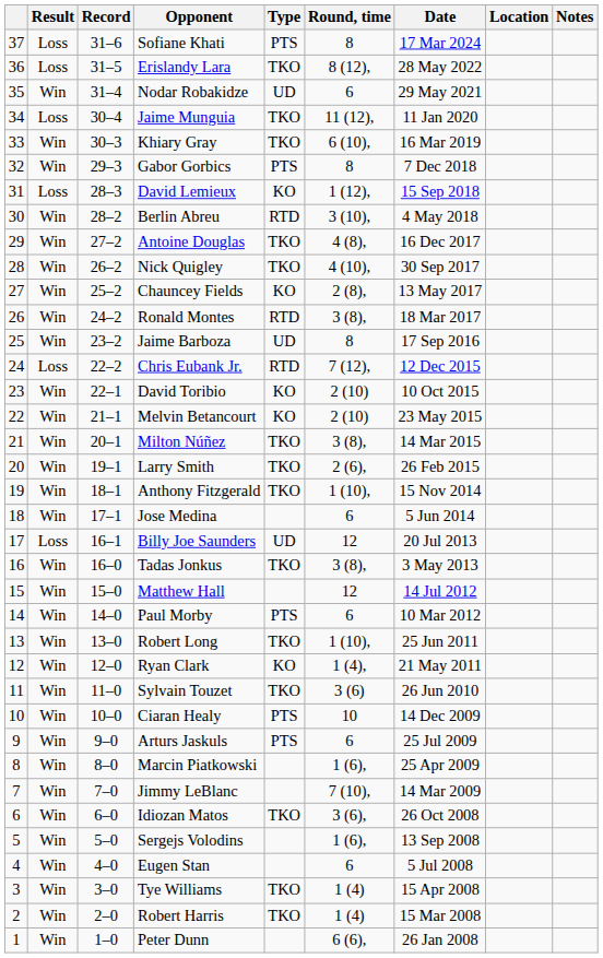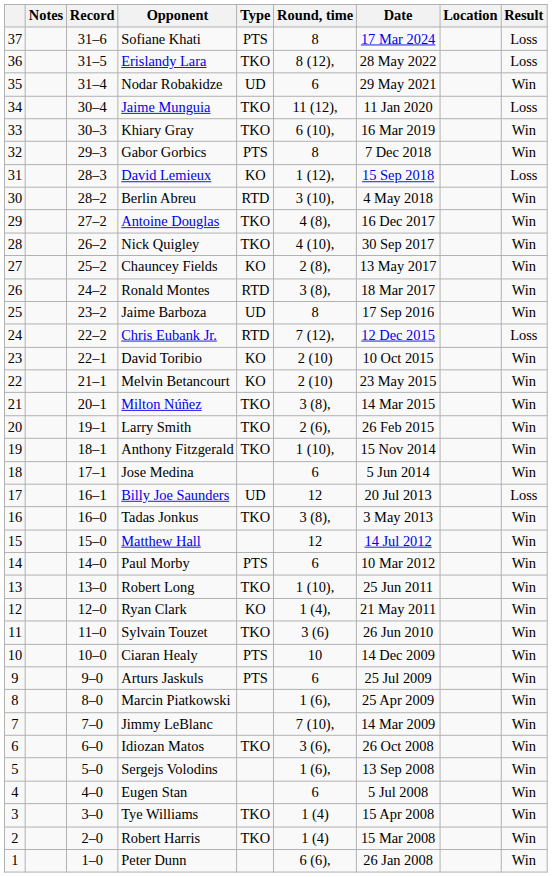 <table class="wikitable" style="text-align:center">
 <tr>
 <th></th>
-<th>Result</th>
+<th>Notes</th>
 <th>Record</th>
 <th>Opponent</th>
 <th>Type</th>
 <th>Round, time</th>
 <th>Date</th>
 <th>Location</th>
-<th>Notes</th>
+<th>Result</th>
 </tr>
 <tr>
 <td>37</td>
-<td>Loss</td>
+<td></td>
 <td>31–6</td>
 <td align=left>Sofiane Khati</td>
 <td>PTS</td>
 <td>8</td>
 <td><a href='#'>17 Mar 2024</a></td>
 <td align=left></td>
-<td></td>
+<td>Loss</td>
 </tr>
 <tr align=center>
 <td>36</td>
-<td>Loss</td>
+<td align=left></td>
 <td>31–5</td>
 <td align=left><a href='#'>Erislandy Lara</a></td>
 <td>TKO</td>
 <td>8 (12), </td>
 <td>28 May 2022</td>
 <td align=left><br></td>
-<td align=left></td>
+<td>Loss</td>
 </tr>
 <tr align=center>
 <td>35</td>
-<td>Win</td>
+<td></td>
 <td>31–4</td>
 <td align=left>Nodar Robakidze</td>
 <td>UD</td>
 <td>6</td>
 <td>29 May 2021</td>
 <td align=left><br></td>
-<td></td>
+<td>Win</td>
 </tr>
 <tr align=center>
 <td>34</td>
-<td>Loss</td>
+<td></td>
 <td>30–4</td>
 <td align=left><a href='#'>Jaime Munguia</a></td>
 <td>TKO</td>
 <td>11 (12), </td>
 <td>11 Jan 2020</td>
 <td align=left><br></td>
-<td></td>
+<td>Loss</td>
 </tr>
 <tr align=center>
 <td>33</td>
-<td>Win</td>
+<td></td>
 <td>30–3</td>
 <td align=left>Khiary Gray</td>
 <td>TKO</td>
 <td>6 (10), </td>
 <td>16 Mar 2019</td>
 <td align=left></td>
-<td></td>
+<td>Win</td>
 </tr>
 <tr align=center>
 <td>32</td>
-<td>Win</td>
+<td></td>
 <td>29–3</td>
 <td align=left>Gabor Gorbics</td>
 <td>PTS</td>
 <td>8</td>
 <td>7 Dec 2018</td>
 <td align=left></td>
-<td></td>
+<td>Win</td>
 </tr>
 <tr align=center>
 <td>31</td>
-<td>Loss</td>
+<td></td>
 <td>28–3</td>
 <td align=left><a href='#'>David Lemieux</a></td>
 <td>KO</td>
 <td>1 (12), </td>
 <td><a href='#'>15 Sep 2018</a></td>
 <td align=left></td>
-<td></td>
+<td>Loss</td>
 </tr>
 <tr align=center>
 <td>30</td>
-<td>Win</td>
+<td></td>
 <td>28–2</td>
 <td align=left>Berlin Abreu</td>
 <td>RTD</td>
 <td>3 (10), </td>
 <td>4 May 2018</td>
 <td align=left></td>
-<td></td>
+<td>Win</td>
 </tr>
 <tr align=center>
 <td>29</td>
-<td>Win</td>
+<td align=left></td>
 <td>27–2</td>
 <td align=left><a href='#'>Antoine Douglas</a></td>
 <td>TKO</td>
 <td>4 (8), </td>
 <td>16 Dec 2017</td>
 <td align=left></td>
-<td align=left></td>
+<td>Win</td>
 </tr>
 <tr align=center>
 <td>28</td>
-<td>Win</td>
+<td></td>
 <td>26–2</td>
 <td align=left>Nick Quigley</td>
 <td>TKO</td>
 <td>4 (10), </td>
 <td>30 Sep 2017</td>
 <td align=left></td>
-<td></td>
+<td>Win</td>
 </tr>
 <tr align=center>
 <td>27</td>
-<td>Win</td>
+<td></td>
 <td>25–2</td>
 <td align=left>Chauncey Fields</td>
 <td>KO</td>
 <td>2 (8), </td>
 <td>13 May 2017</td>
 <td align=left></td>
-<td></td>
+<td>Win</td>
 </tr>
 <tr align=center>
 <td>26</td>
-<td>Win</td>
+<td></td>
 <td>24–2</td>
 <td align=left>Ronald Montes</td>
 <td>RTD</td>
 <td>3 (8), </td>
 <td>18 Mar 2017</td>
 <td align=left></td>
-<td></td>
+<td>Win</td>
 </tr>
 <tr align=center>
 <td>25</td>
-<td>Win</td>
+<td></td>
 <td>23–2</td>
 <td align=left>Jaime Barboza</td>
 <td>UD</td>
 <td>8</td>
 <td>17 Sep 2016</td>
 <td align=left></td>
-<td></td>
+<td>Win</td>
 </tr>
 <tr align=center>
 <td>24</td>
-<td>Loss</td>
+<td align=left></td>
 <td>22–2</td>
 <td align=left><a href='#'>Chris Eubank Jr.</a></td>
 <td>RTD</td>
 <td>7 (12), </td>
 <td><a href='#'>12 Dec 2015</a></td>
 <td align=left></td>
-<td align=left></td>
+<td>Loss</td>
 </tr>
 <tr align=center>
 <td>23</td>
-<td>Win</td>
+<td></td>
 <td>22–1</td>
 <td align=left>David Toribio</td>
 <td>KO</td>
 <td>2 (10)</td>
 <td>10 Oct 2015</td>
 <td align=left></td>
-<td></td>
+<td>Win</td>
 </tr>
 <tr align=center>
 <td>22</td>
-<td>Win</td>
+<td></td>
 <td>21–1</td>
 <td align=left>Melvin Betancourt</td>
 <td>KO</td>
 <td>2 (10)</td>
 <td>23 May 2015</td>
 <td align=left></td>
-<td></td>
+<td>Win</td>
 </tr>
 <tr align=center>
 <td>21</td>
-<td>Win</td>
+<td></td>
 <td>20–1</td>
 <td align=left><a href='#'>Milton Núñez</a></td>
 <td>TKO</td>
 <td>3 (8), </td>
 <td>14 Mar 2015</td>
 <td align=left></td>
-<td></td>
+<td>Win</td>
 </tr>
 <tr align=center>
 <td>20</td>
-<td>Win</td>
+<td></td>
 <td>19–1</td>
 <td align=left>Larry Smith</td>
 <td>TKO</td>
 <td>2 (6), </td>
 <td>26 Feb 2015</td>
 <td align=left></td>
-<td></td>
+<td>Win</td>
 </tr>
 <tr align=center>
 <td>19</td>
-<td>Win</td>
+<td></td>
 <td>18–1</td>
 <td align=left>Anthony Fitzgerald</td>
 <td>TKO</td>
 <td>1 (10), </td>
 <td>15 Nov 2014</td>
 <td align=left></td>
-<td></td>
+<td>Win</td>
 </tr>
 <tr align=center>
 <td>18</td>
-<td>Win</td>
+<td></td>
 <td>17–1</td>
 <td align=left>Jose Medina</td>
 <td></td>
 <td>6</td>
 <td>5 Jun 2014</td>
 <td align=left></td>
-<td></td>
+<td>Win</td>
 </tr>
 <tr align=center>
 <td>17</td>
-<td>Loss</td>
+<td align=left></td>
 <td>16–1</td>
 <td align=left><a href='#'>Billy Joe Saunders</a></td>
 <td>UD</td>
 <td>12</td>
 <td>20 Jul 2013</td>
 <td align=left></td>
-<td align=left></td>
+<td>Loss</td>
 </tr>
 <tr align=center>
 <td>16</td>
-<td>Win</td>
+<td align=left></td>
 <td>16–0</td>
 <td align=left>Tadas Jonkus</td>
 <td>TKO</td>
 <td>3 (8), </td>
 <td>3 May 2013</td>
 <td align=left></td>
-<td align=left></td>
+<td>Win</td>
 </tr>
 <tr align=center>
 <td>15</td>
-<td>Win</td>
+<td align=left></td>
 <td>15–0</td>
 <td align=left><a href='#'>Matthew Hall</a></td>
 <td></td>
 <td>12</td>
 <td><a href='#'>14 Jul 2012</a></td>
 <td align=left></td>
-<td align=left></td>
+<td>Win</td>
 </tr>
 <tr align=center>
 <td>14</td>
-<td>Win</td>
+<td></td>
 <td>14–0</td>
 <td align=left>Paul Morby</td>
 <td>PTS</td>
 <td>6</td>
 <td>10 Mar 2012</td>
 <td align=left></td>
-<td></td>
+<td>Win</td>
 </tr>
 <tr align=center>
 <td>13</td>
-<td>Win</td>
+<td align=left></td>
 <td>13–0</td>
 <td align=left>Robert Long</td>
 <td>TKO</td>
 <td>1 (10), </td>
 <td>25 Jun 2011</td>
 <td align=left></td>
-<td align=left></td>
+<td>Win</td>
 </tr>
 <tr align=center>
 <td>12</td>
-<td>Win</td>
+<td></td>
 <td>12–0</td>
 <td align=left>Ryan Clark</td>
 <td>KO</td>
 <td>1 (4), </td>
 <td>21 May 2011</td>
 <td align=left></td>
-<td></td>
+<td>Win</td>
 </tr>
 <tr align=center>
 <td>11</td>
-<td>Win</td>
+<td></td>
 <td>11–0</td>
 <td align=left>Sylvain Touzet</td>
 <td>TKO</td>
 <td>3 (6)</td>
 <td>26 Jun 2010</td>
 <td align=left></td>
-<td></td>
+<td>Win</td>
 </tr>
 <tr align=center>
 <td>10</td>
-<td>Win</td>
+<td align=left></td>
 <td>10–0</td>
 <td align=left>Ciaran Healy</td>
 <td>PTS</td>
 <td>10</td>
 <td>14 Dec 2009</td>
 <td align=left></td>
-<td align=left></td>
+<td>Win</td>
 </tr>
 <tr align=center>
 <td>9</td>
-<td>Win</td>
+<td></td>
 <td>9–0</td>
 <td align=left>Arturs Jaskuls</td>
 <td>PTS</td>
 <td>6</td>
 <td>25 Jul 2009</td>
 <td align=left></td>
-<td></td>
+<td>Win</td>
 </tr>
 <tr align=center>
 <td>8</td>
-<td>Win</td>
+<td></td>
 <td>8–0</td>
 <td align=left>Marcin Piatkowski</td>
 <td></td>
 <td>1 (6), </td>
 <td>25 Apr 2009</td>
 <td align=left></td>
-<td></td>
+<td>Win</td>
 </tr>
 <tr align=center>
 <td>7</td>
-<td>Win</td>
+<td></td>
 <td>7–0</td>
 <td align=left>Jimmy LeBlanc</td>
 <td></td>
 <td>7 (10), </td>
 <td>14 Mar 2009</td>
 <td align=left></td>
-<td></td>
+<td>Win</td>
 </tr>
 <tr align=center>
 <td>6</td>
-<td>Win</td>
+<td></td>
 <td>6–0</td>
 <td align=left>Idiozan Matos</td>
 <td>TKO</td>
 <td>3 (6), </td>
 <td>26 Oct 2008</td>
 <td align=left></td>
-<td></td>
+<td>Win</td>
 </tr>
 <tr align=center>
 <td>5</td>
-<td>Win</td>
+<td></td>
 <td>5–0</td>
 <td align=left>Sergejs Volodins</td>
 <td></td>
 <td>1 (6), </td>
 <td>13 Sep 2008</td>
 <td align=left></td>
-<td></td>
+<td>Win</td>
 </tr>
 <tr align=center>
 <td>4</td>
-<td>Win</td>
+<td></td>
 <td>4–0</td>
 <td align=left>Eugen Stan</td>
 <td></td>
 <td>6</td>
 <td>5 Jul 2008</td>
 <td align=left></td>
-<td></td>
+<td>Win</td>
 </tr>
 <tr align=center>
 <td>3</td>
-<td>Win</td>
+<td></td>
 <td>3–0</td>
 <td align=left>Tye Williams</td>
 <td>TKO</td>
 <td>1 (4)</td>
 <td>15 Apr 2008</td>
 <td align=left></td>
-<td></td>
+<td>Win</td>
 </tr>
 <tr align=center>
 <td>2</td>
-<td>Win</td>
+<td></td>
 <td>2–0</td>
 <td align=left>Robert Harris</td>
 <td>TKO</td>
 <td>1 (4)</td>
 <td>15 Mar 2008</td>
 <td align=left></td>
-<td></td>
+<td>Win</td>
 </tr>
 <tr align=center>
 <td>1</td>
-<td>Win</td>
+<td align=left></td>
 <td>1–0</td>
 <td align=left>Peter Dunn</td>
 <td></td>
 <td>6 (6), </td>
 <td>26 Jan 2008</td>
 <td align=left></td>
-<td align=left></td>
+<td>Win</td>
 </tr>
 </table>
